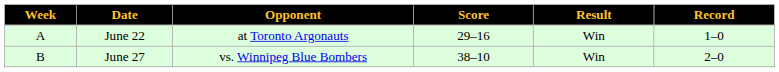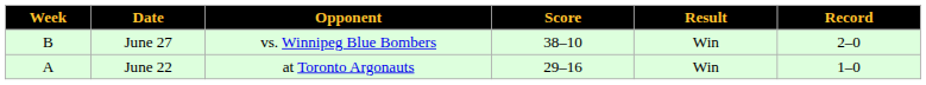 <table class="wikitable sortable">
 <tr>
 <th style="background:black;color:#FFC12D;"  width="6%">Week</th>
 <th style="background:black;color:#FFC12D;"  width="8%">Date</th>
 <th style="background:black;color:#FFC12D;"  width="20%">Opponent</th>
 <th style="background:black;color:#FFC12D;"  width="10%">Score</th>
 <th style="background:black;color:#FFC12D;"  width="10%">Result</th>
 <th style="background:black;color:#FFC12D;"  width="10%">Record</th>
 </tr>
 <tr align="center" bgcolor="#ddffdd">
+<td>B</td>
+<td>June 27</td>
+<td>vs. <a href='#'>Winnipeg Blue Bombers</a></td>
+<td>38–10</td>
+<td>Win</td>
+<td>2–0</td>
+</tr>
+<tr align="center" bgcolor="#ddffdd">
 <td>A</td>
 <td>June 22</td>
 <td>at <a href='#'>Toronto Argonauts</a></td>
 <td>29–16</td>
 <td>Win</td>
 <td>1–0</td>
 </tr>
-<tr align="center" bgcolor="#ddffdd">
-<td>B</td>
-<td>June 27</td>
-<td>vs. <a href='#'>Winnipeg Blue Bombers</a></td>
-<td>38–10</td>
-<td>Win</td>
-<td>2–0</td>
-</tr>
 </table>
